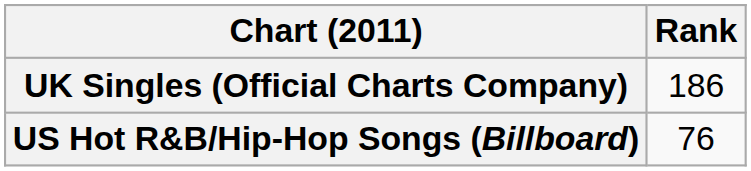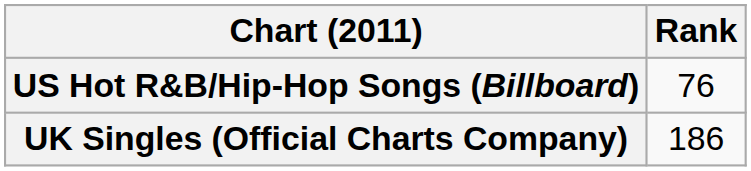 <table class="wikitable sortable plainrowheaders" style="text-align:center">
 <tr>
 <th scope="col">Chart (2011)</th>
 <th scope="col">Rank</th>
 </tr>
 <tr>
+<th scope="row">US Hot R&B/Hip-Hop Songs (<em>Billboard</em>)</th>
+<td>76</td>
+</tr>
+<tr>
 <th scope="row">UK Singles (Official Charts Company)</th>
 <td>186</td>
 </tr>
-<tr>
-<th scope="row">US Hot R&B/Hip-Hop Songs (<em>Billboard</em>)</th>
-<td>76</td>
-</tr>
 </table>
